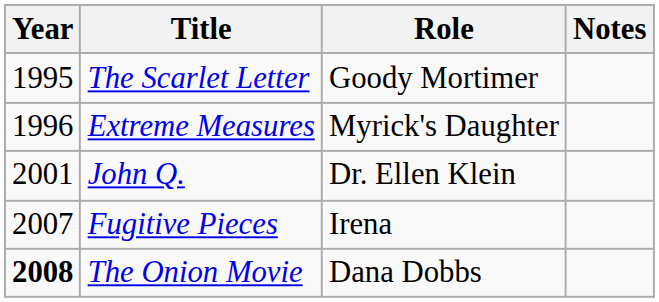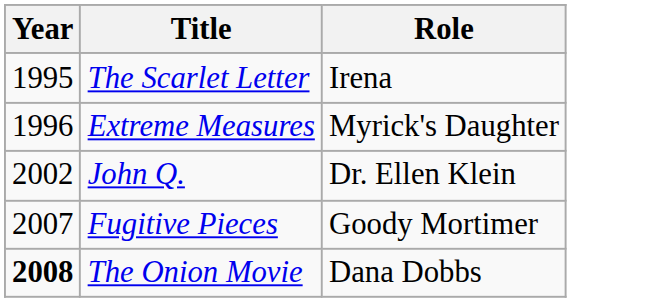 <table class="wikitable sortable">
 <tr>
 <th>Year</th>
 <th>Title</th>
 <th>Role</th>
-<th>Notes</th>
 </tr>
 <tr>
 <td>1995</td>
 <td><a href='#'><em>The Scarlet Letter</em></a></td>
-<td>Goody Mortimer</td>
-<td></td>
+<td>Irena</td>
 </tr>
 <tr>
 <td>1996</td>
 <td><em><a href='#'>Extreme Measures</a></em></td>
 <td>Myrick's Daughter</td>
-<td></td>
 </tr>
 <tr>
-<td>2001</td>
+<td>2002</td>
 <td><em><a href='#'>John Q.</a></em></td>
 <td>Dr. Ellen Klein</td>
-<td></td>
 </tr>
 <tr>
 <td>2007</td>
 <td><a href='#'><em>Fugitive Pieces</em></a></td>
-<td>Irena</td>
-<td></td>
+<td>Goody Mortimer</td>
 </tr>
 <tr>
 <td><strong>2008</strong></td>
 <td><em><a href='#'>The Onion Movie</a></em></td>
 <td>Dana Dobbs</td>
-<td></td>
 </tr>
 </table>
